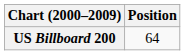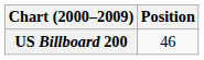 <table class="wikitable sortable plainrowheaders" style="text-align:center">
 <tr>
 <th scope="col">Chart (2000–2009)</th>
 <th scope="col">Position</th>
 </tr>
 <tr>
 <th scope="row">US <em>Billboard</em> 200</th>
-<td>64</td>
+<td>46</td>
 </tr>
 </table>
